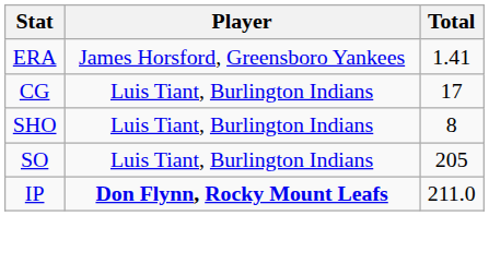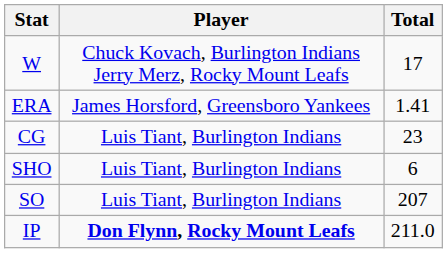 <table class="wikitable" width="40%" style="text-align:center;">
 <tr>
 <th width="5%">Stat</th>
 <th width="60%">Player</th>
 <th width="5%">Total</th>
+</tr>
+<tr>
+<td><a href='#'>W</a></td>
+<td><a href='#'>Chuck Kovach</a>, <a href='#'>Burlington Indians</a> <br> <a href='#'>Jerry Merz</a>, <a href='#'>Rocky Mount Leafs</a></td>
+<td>17</td>
 </tr>
 <tr>
 <td><a href='#'>ERA</a></td>
 <td><a href='#'>James Horsford</a>, <a href='#'>Greensboro Yankees</a></td>
 <td>1.41</td>
 </tr>
 <tr>
 <td><a href='#'>CG</a></td>
 <td><a href='#'>Luis Tiant</a>, <a href='#'>Burlington Indians</a></td>
-<td>17</td>
+<td>23</td>
 </tr>
 <tr>
 <td><a href='#'>SHO</a></td>
 <td><a href='#'>Luis Tiant</a>, <a href='#'>Burlington Indians</a></td>
-<td>8</td>
+<td>6</td>
 </tr>
 <tr>
 <td><a href='#'>SO</a></td>
 <td><a href='#'>Luis Tiant</a>, <a href='#'>Burlington Indians</a></td>
-<td>205</td>
+<td>207</td>
 </tr>
 <tr>
 <td><a href='#'>IP</a></td>
 <td><strong><a href='#'>Don Flynn</a>, <a href='#'>Rocky Mount Leafs</a></strong></td>
 <td>211.0</td>
 </tr>
 </table>
